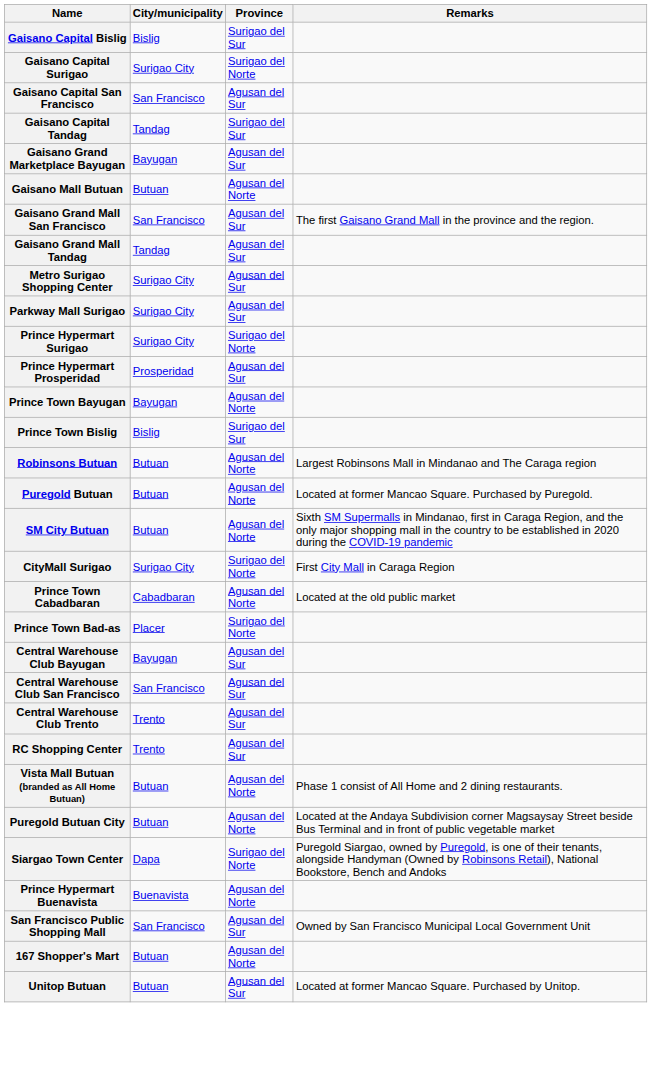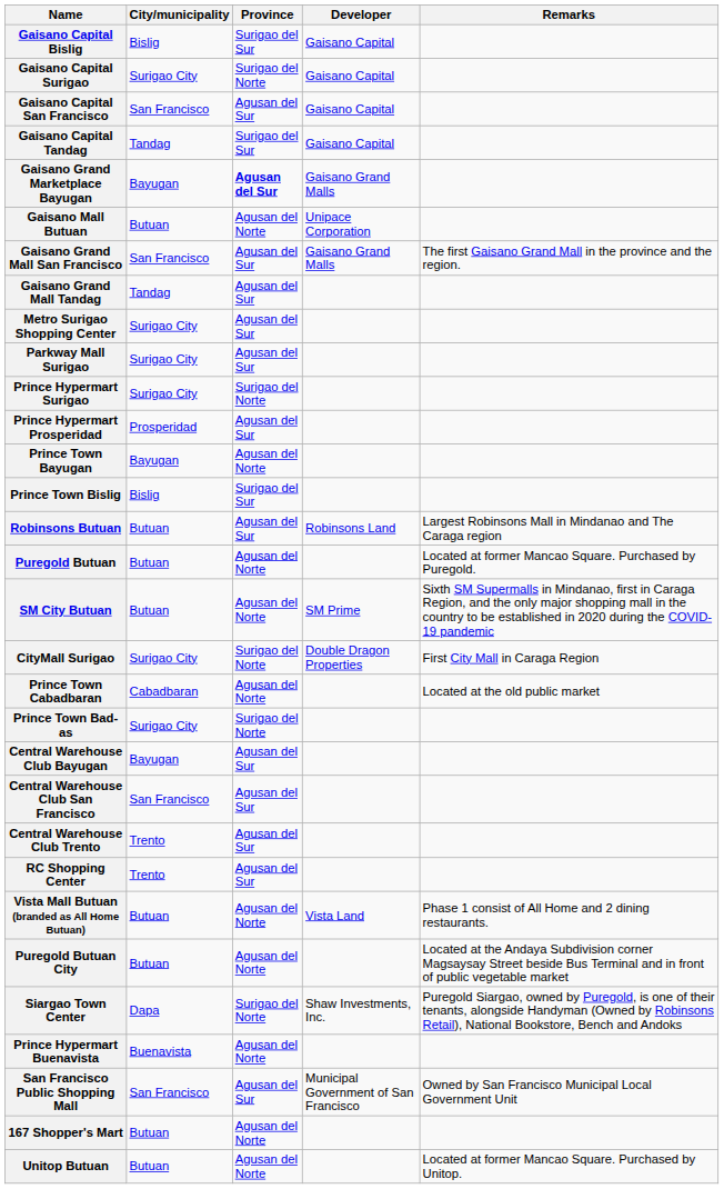 <table class="wikitable sortable plainrowheaders" style="font-size:95%;">
 <tr>
 <th scope="col">Name</th>
 <th scope="col">City/municipality</th>
 <th scope="col">Province</th>
+<th scope="col">Developer</th>
 <th scope="col" class="unsortable">Remarks</th>
 </tr>
 <tr>
 <th scope="row"><a href='#'>Gaisano Capital</a> Bislig</th>
 <td><a href='#'>Bislig</a></td>
 <td><a href='#'>Surigao del Sur</a></td>
+<td><a href='#'>Gaisano Capital</a></td>
 <td></td>
 </tr>
 <tr>
 <th scope="row">Gaisano Capital Surigao</th>
 <td><a href='#'>Surigao City</a></td>
 <td><a href='#'>Surigao del Norte</a></td>
+<td><a href='#'>Gaisano Capital</a></td>
 <td></td>
 </tr>
 <tr>
 <th scope="row">Gaisano Capital San Francisco</th>
 <td><a href='#'>San Francisco</a></td>
 <td><a href='#'>Agusan del Sur</a></td>
+<td><a href='#'>Gaisano Capital</a></td>
 <td></td>
 </tr>
 <tr>
 <th scope="row">Gaisano Capital Tandag</th>
 <td><a href='#'>Tandag</a></td>
 <td><a href='#'>Surigao del Sur</a></td>
+<td><a href='#'>Gaisano Capital</a></td>
 <td></td>
 </tr>
 <tr>
 <th scope="row">Gaisano Grand Marketplace Bayugan</th>
 <td><a href='#'>Bayugan</a></td>
-<td><a href='#'>Agusan del Sur</a></td>
+<td><strong><a href='#'>Agusan del Sur</a></strong></td>
+<td><a href='#'>Gaisano Grand Malls</a></td>
 <td></td>
 </tr>
 <tr>
 <th scope="row">Gaisano Mall Butuan</th>
 <td><a href='#'>Butuan</a></td>
 <td><a href='#'>Agusan del Norte</a></td>
+<td><a href='#'>Unipace Corporation</a></td>
 <td></td>
 </tr>
 <tr>
 <th scope="row">Gaisano Grand Mall San Francisco</th>
 <td><a href='#'>San Francisco</a></td>
 <td><a href='#'>Agusan del Sur</a></td>
+<td><a href='#'>Gaisano Grand Malls</a></td>
 <td>The first <a href='#'>Gaisano Grand Mall</a> in the province and the region.</td>
 </tr>
 <tr>
 <th scope="row">Gaisano Grand Mall Tandag</th>
 <td><a href='#'>Tandag</a></td>
 <td><a href='#'>Agusan del Sur</a></td>
 <td></td>
+<td></td>
 </tr>
 <tr>
 <th scope="row">Metro Surigao Shopping Center</th>
 <td><a href='#'>Surigao City</a></td>
 <td><a href='#'>Agusan del Sur</a></td>
+<td></td>
 <td></td>
 </tr>
 <tr>
 <th scope="row">Parkway Mall Surigao</th>
 <td><a href='#'>Surigao City</a></td>
 <td><a href='#'>Agusan del Sur</a></td>
 <td></td>
+<td></td>
 </tr>
 <tr>
 <th scope="row">Prince Hypermart Surigao</th>
 <td><a href='#'>Surigao City</a></td>
 <td><a href='#'>Surigao del Norte</a></td>
+<td></td>
 <td></td>
 </tr>
 <tr>
 <th scope="row">Prince Hypermart Prosperidad</th>
 <td><a href='#'>Prosperidad</a></td>
 <td><a href='#'>Agusan del Sur</a></td>
 <td></td>
+<td></td>
 </tr>
 <tr>
 <th scope="row">Prince Town Bayugan</th>
 <td><a href='#'>Bayugan</a></td>
 <td><a href='#'>Agusan del Norte</a></td>
+<td></td>
 <td></td>
 </tr>
 <tr>
 <th scope="row">Prince Town Bislig</th>
 <td><a href='#'>Bislig</a></td>
 <td><a href='#'>Surigao del Sur</a></td>
 <td></td>
+<td></td>
 </tr>
 <tr>
 <th scope="row"><a href='#'>Robinsons Butuan</a></th>
 <td><a href='#'>Butuan</a></td>
-<td><a href='#'>Agusan del Norte</a></td>
+<td><a href='#'>Agusan del Sur</a></td>
+<td><a href='#'>Robinsons Land</a></td>
 <td>Largest Robinsons Mall in Mindanao and The Caraga region</td>
 </tr>
 <tr>
 <th scope="row"><a href='#'>Puregold</a> Butuan</th>
 <td><a href='#'>Butuan</a></td>
 <td><a href='#'>Agusan del Norte</a></td>
+<td></td>
 <td>Located at former Mancao Square. Purchased by Puregold.</td>
 </tr>
 <tr>
 <th scope="row"><a href='#'>SM City Butuan</a></th>
 <td><a href='#'>Butuan</a></td>
 <td><a href='#'>Agusan del Norte</a></td>
+<td><a href='#'>SM Prime</a></td>
 <td>Sixth <a href='#'>SM Supermalls</a> in Mindanao, first in Caraga Region, and the only major shopping mall in the country to be established in 2020 during the <a href='#'>COVID-19 pandemic</a></td>
 </tr>
 <tr>
 <th scope="row">CityMall Surigao</th>
 <td><a href='#'>Surigao City</a></td>
 <td><a href='#'>Surigao del Norte</a></td>
+<td><a href='#'>Double Dragon Properties</a></td>
 <td>First <a href='#'>City Mall</a> in Caraga Region</td>
 </tr>
 <tr>
 <th scope="row">Prince Town Cabadbaran</th>
 <td><a href='#'>Cabadbaran</a></td>
 <td><a href='#'>Agusan del Norte</a></td>
+<td></td>
 <td>Located at the old public market</td>
 </tr>
 <tr>
 <th scope="row">Prince Town Bad-as</th>
-<td><a href='#'>Placer</a></td>
+<td><a href='#'>Surigao City</a></td>
 <td><a href='#'>Surigao del Norte</a></td>
+<td></td>
 <td></td>
 </tr>
 <tr>
 <th scope="row">Central Warehouse Club Bayugan</th>
 <td><a href='#'>Bayugan</a></td>
 <td><a href='#'>Agusan del Sur</a></td>
 <td></td>
+<td></td>
 </tr>
 <tr>
 <th scope="row">Central Warehouse Club San Francisco</th>
 <td><a href='#'>San Francisco</a></td>
 <td><a href='#'>Agusan del Sur</a></td>
+<td></td>
 <td></td>
 </tr>
 <tr>
 <th scope="row">Central Warehouse Club Trento</th>
 <td><a href='#'>Trento</a></td>
 <td><a href='#'>Agusan del Sur</a></td>
 <td></td>
+<td></td>
 </tr>
 <tr>
 <th scope="row">RC Shopping Center</th>
 <td><a href='#'>Trento</a></td>
 <td><a href='#'>Agusan del Sur</a></td>
 <td></td>
+<td></td>
 </tr>
 <tr>
 <th scope="row">Vista Mall Butuan<br><small>(branded as All Home Butuan)</small></th>
 <td><a href='#'>Butuan</a></td>
 <td><a href='#'>Agusan del Norte</a></td>
+<td><a href='#'>Vista Land</a></td>
 <td>Phase 1 consist of All Home and 2 dining restaurants.</td>
 </tr>
 <tr>
 <th scope="row">Puregold Butuan City</th>
 <td><a href='#'>Butuan</a></td>
 <td><a href='#'>Agusan del Norte</a></td>
+<td></td>
 <td>Located at the Andaya Subdivision corner Magsaysay Street beside Bus Terminal and in front of public vegetable market</td>
 </tr>
 <tr>
 <th scope="row">Siargao Town Center</th>
 <td><a href='#'>Dapa</a></td>
 <td><a href='#'>Surigao del Norte</a></td>
+<td>Shaw Investments, Inc.</td>
 <td>Puregold Siargao, owned by <a href='#'>Puregold</a>, is one of their tenants, alongside Handyman (Owned by <a href='#'>Robinsons Retail</a>), National Bookstore, Bench and Andoks</td>
 </tr>
 <tr>
 <th scope="row">Prince Hypermart Buenavista</th>
 <td><a href='#'>Buenavista</a></td>
 <td><a href='#'>Agusan del Norte</a></td>
 <td></td>
+<td></td>
 </tr>
 <tr>
 <th scope="row">San Francisco Public Shopping Mall</th>
 <td><a href='#'>San Francisco</a></td>
 <td><a href='#'>Agusan del Sur</a></td>
+<td>Municipal Government of San Francisco</td>
 <td>Owned by San Francisco Municipal Local Government Unit</td>
 </tr>
 <tr>
 <th scope="row">167 Shopper's Mart</th>
 <td><a href='#'>Butuan</a></td>
 <td><a href='#'>Agusan del Norte</a></td>
 <td></td>
+<td></td>
 </tr>
 <tr>
 <th scope="row">Unitop Butuan</th>
 <td><a href='#'>Butuan</a></td>
-<td><a href='#'>Agusan del Sur</a></td>
+<td><a href='#'>Agusan del Norte</a></td>
+<td></td>
 <td>Located at former Mancao Square. Purchased by Unitop.</td>
 </tr>
 </table>
